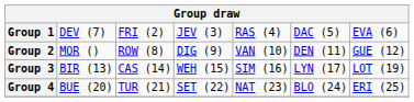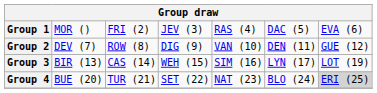 <table class="wikitable" style="text-align:center; font-size:85%">
 <tr>
 <th colspan="7">Group draw</th>
 </tr>
 <tr>
 <th>Group 1</th>
-<td align="left"> <a href='#'>DEV</a> (7)</td>
+<td align="left"> <a href='#'>MOR</a> ()</td>
 <td align="left"> <a href='#'>FRI</a> (2)</td>
 <td align="left"> <a href='#'>JEV</a> (3)</td>
 <td align="left"> <a href='#'>RAS</a> (4)</td>
 <td align="left"> <a href='#'>DAC</a> (5)</td>
 <td align="left"> <a href='#'>EVA</a> (6)</td>
 </tr>
 <tr>
 <th>Group 2</th>
-<td align="left"> <a href='#'>MOR</a> ()</td>
+<td align="left"> <a href='#'>DEV</a> (7)</td>
 <td align="left"> <a href='#'>ROW</a> (8)</td>
 <td align="left"> <a href='#'>DIG</a> (9)</td>
 <td align="left"> <a href='#'>VAN</a> (10)</td>
 <td align="left"> <a href='#'>DEN</a> (11)</td>
 <td align="left"> <a href='#'>GUE</a> (12)</td>
 </tr>
 <tr>
 <th>Group 3</th>
 <td align="left"> <a href='#'>BIR</a> (13)</td>
 <td align="left"> <a href='#'>CAS</a> (14)</td>
 <td align="left"> <a href='#'>WEH</a> (15)</td>
 <td align="left"> <a href='#'>SIM</a> (16)</td>
 <td align="left"> <a href='#'>LYN</a> (17)</td>
 <td align="left"> <a href='#'>LOT</a> (19)</td>
 </tr>
 <tr>
 <th>Group 4</th>
 <td align="left"> <a href='#'>BUE</a> (20)</td>
 <td align="left"> <a href='#'>TUR</a> (21)</td>
 <td align="left"> <a href='#'>SET</a> (22)</td>
 <td align="left"> <a href='#'>NAT</a> (23)</td>
 <td align="left"> <a href='#'>BLO</a> (24)</td>
-<td align="left"> <a href='#'>ERI</a> (25)</td>
+<td align="left" style="background: lightgrey;"> <a href='#'>ERI</a> (25)</td>
 </tr>
 <tr>
 </tr>
 </table>
